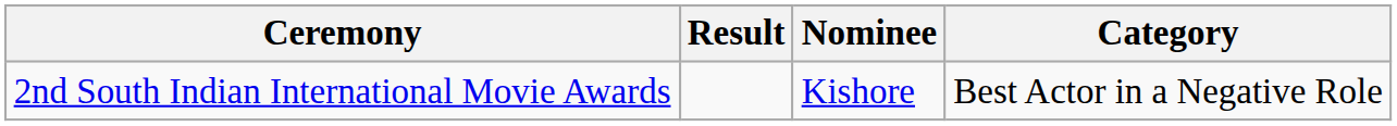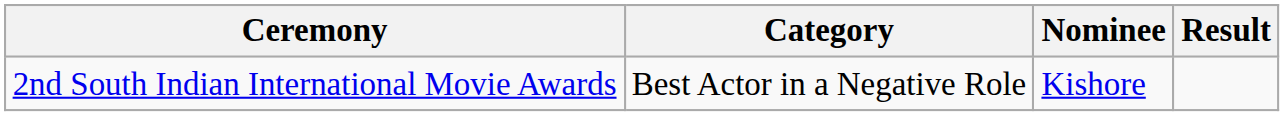 <table class="wikitable">
 <tr>
 <th>Ceremony</th>
+<th>Category</th>
+<th>Nominee</th>
 <th>Result</th>
-<th>Nominee</th>
-<th>Category</th>
 </tr>
 <tr>
 <td rowspan="1"><a href='#'>2nd South Indian International Movie Awards</a></td>
+<td>Best Actor in a Negative Role</td>
+<td><a href='#'>Kishore</a></td>
 <td></td>
-<td><a href='#'>Kishore</a></td>
-<td>Best Actor in a Negative Role</td>
 </tr>
 </table>
